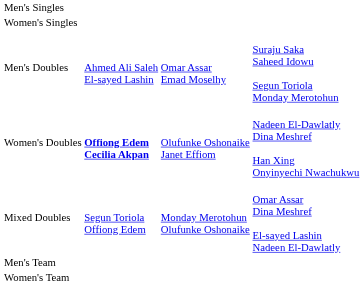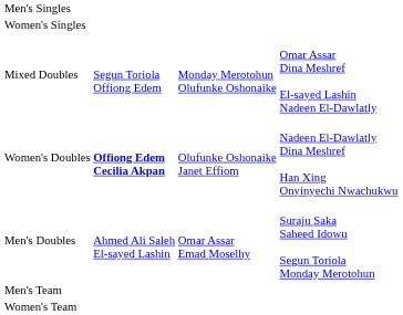 <table>
 <tr>
 <td>Men's Singles</td>
 <td></td>
 <td></td>
 <td></td>
 </tr>
 <tr>
 <td>Women's Singles</td>
 <td></td>
 <td></td>
 <td></td>
 </tr>
 <tr>
-<td>Men's Doubles</td>
-<td><br><a href='#'>Ahmed Ali Saleh</a><br><a href='#'>El-sayed Lashin</a></td>
-<td><br><a href='#'>Omar Assar</a><br><a href='#'>Emad Moselhy</a></td>
-<td><br><a href='#'>Suraju Saka</a><br><a href='#'>Saheed Idowu</a><br><br><a href='#'>Segun Toriola</a><br><a href='#'>Monday Merotohun</a></td>
+<td>Mixed Doubles</td>
+<td><br><a href='#'>Segun Toriola</a><br><a href='#'>Offiong Edem</a></td>
+<td><br><a href='#'>Monday Merotohun</a><br><a href='#'>Olufunke Oshonaike</a></td>
+<td><br><a href='#'>Omar Assar</a><br><a href='#'>Dina Meshref</a><br><br><a href='#'>El-sayed Lashin</a><br><a href='#'>Nadeen El-Dawlatly</a></td>
 </tr>
 <tr>
 <td>Women's Doubles</td>
 <td><strong><br><a href='#'>Offiong Edem</a><br><a href='#'>Cecilia Akpan</a></strong></td>
 <td><br><a href='#'>Olufunke Oshonaike</a><br><a href='#'>Janet Effiom</a></td>
 <td><br><a href='#'>Nadeen El-Dawlatly</a><br><a href='#'>Dina Meshref</a><br><br><a href='#'>Han Xing</a><br><a href='#'>Onyinyechi Nwachukwu</a></td>
 </tr>
 <tr>
-<td>Mixed Doubles</td>
-<td><br><a href='#'>Segun Toriola</a><br><a href='#'>Offiong Edem</a></td>
-<td><br><a href='#'>Monday Merotohun</a><br><a href='#'>Olufunke Oshonaike</a></td>
-<td><br><a href='#'>Omar Assar</a><br><a href='#'>Dina Meshref</a><br><br><a href='#'>El-sayed Lashin</a><br><a href='#'>Nadeen El-Dawlatly</a></td>
+<td>Men's Doubles</td>
+<td><br><a href='#'>Ahmed Ali Saleh</a><br><a href='#'>El-sayed Lashin</a></td>
+<td><br><a href='#'>Omar Assar</a><br><a href='#'>Emad Moselhy</a></td>
+<td><br><a href='#'>Suraju Saka</a><br><a href='#'>Saheed Idowu</a><br><br><a href='#'>Segun Toriola</a><br><a href='#'>Monday Merotohun</a></td>
 </tr>
 <tr>
 <td>Men's Team</td>
 <td></td>
 <td></td>
 <td></td>
 </tr>
 <tr>
 <td>Women's Team</td>
 <td></td>
 <td></td>
 <td></td>
 </tr>
 </table>
